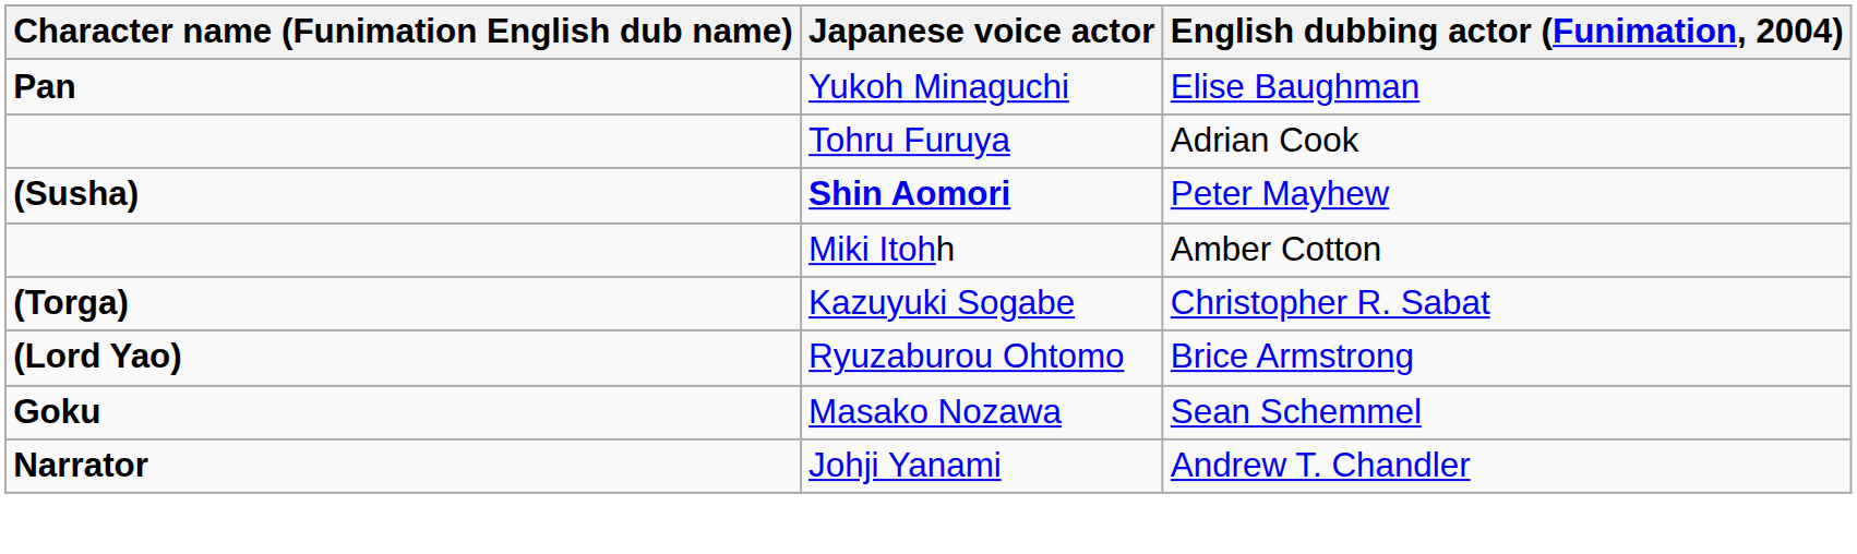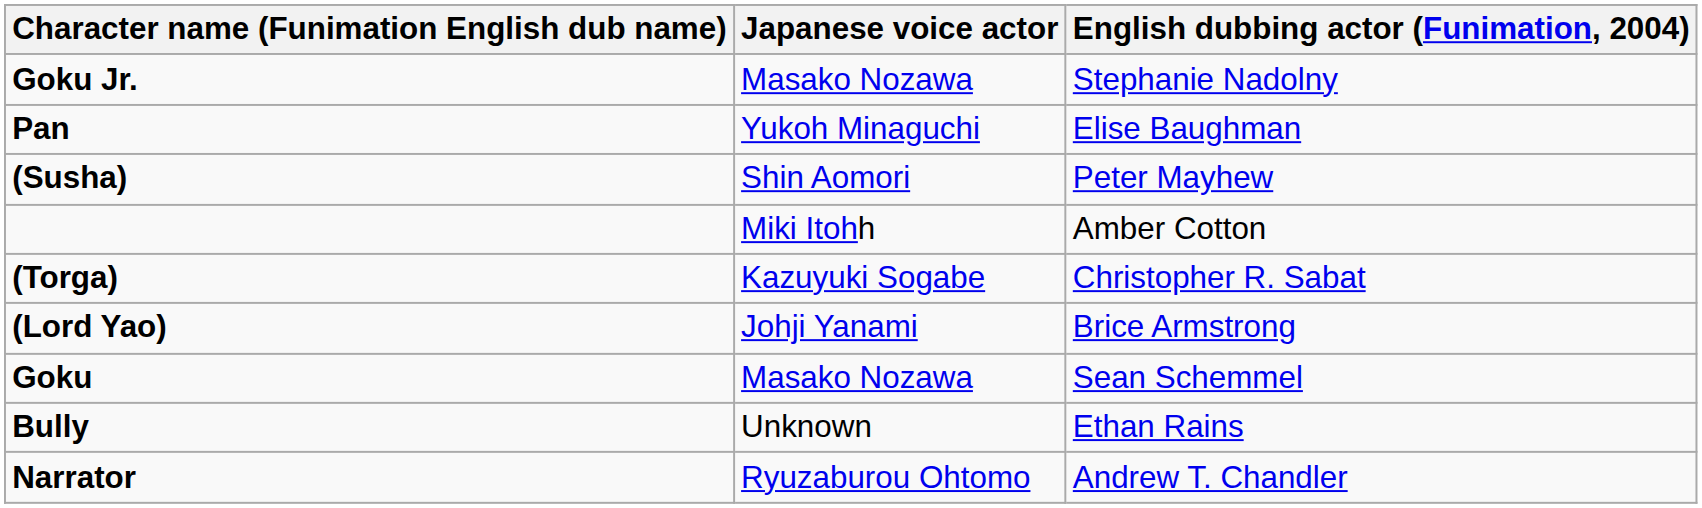 <table class="wikitable">
 <tr>
 <th>Character name (Funimation English dub name)</th>
 <th>Japanese voice actor</th>
 <th>English dubbing actor (<a href='#'>Funimation</a>, 2004)</th>
 </tr>
 <tr>
+<td><strong>Goku Jr.</strong></td>
+<td><a href='#'>Masako Nozawa</a></td>
+<td><a href='#'>Stephanie Nadolny</a></td>
+</tr>
+<tr>
 <td><strong>Pan</strong></td>
 <td><a href='#'>Yukoh Minaguchi</a></td>
 <td><a href='#'>Elise Baughman</a></td>
 </tr>
 <tr>
-<td></td>
-<td><a href='#'>Tohru Furuya</a></td>
-<td>Adrian Cook</td>
-</tr>
-<tr>
 <td> <strong>(Susha)</strong></td>
-<td><strong><a href='#'>Shin Aomori</a></strong></td>
+<td><a href='#'>Shin Aomori</a></td>
 <td><a href='#'>Peter Mayhew</a></td>
 </tr>
 <tr>
 <td></td>
 <td><a href='#'>Miki Itoh</a>h</td>
 <td>Amber Cotton</td>
 </tr>
 <tr>
 <td> <strong>(Torga)</strong></td>
 <td><a href='#'>Kazuyuki Sogabe</a></td>
 <td><a href='#'>Christopher R. Sabat</a></td>
 </tr>
 <tr>
 <td> <strong>(Lord Yao)</strong></td>
-<td><a href='#'>Ryuzaburou Ohtomo</a></td>
+<td><a href='#'>Johji Yanami</a></td>
 <td><a href='#'>Brice Armstrong</a></td>
 </tr>
 <tr>
 <td><strong>Goku</strong></td>
 <td><a href='#'>Masako Nozawa</a></td>
 <td><a href='#'>Sean Schemmel</a></td>
 </tr>
 <tr>
+<td><strong>Bully</strong></td>
+<td>Unknown</td>
+<td><a href='#'>Ethan Rains</a></td>
+</tr>
+<tr>
 <td><strong>Narrator</strong></td>
-<td><a href='#'>Johji Yanami</a></td>
+<td><a href='#'>Ryuzaburou Ohtomo</a></td>
 <td><a href='#'>Andrew T. Chandler</a></td>
 </tr>
 </table>
